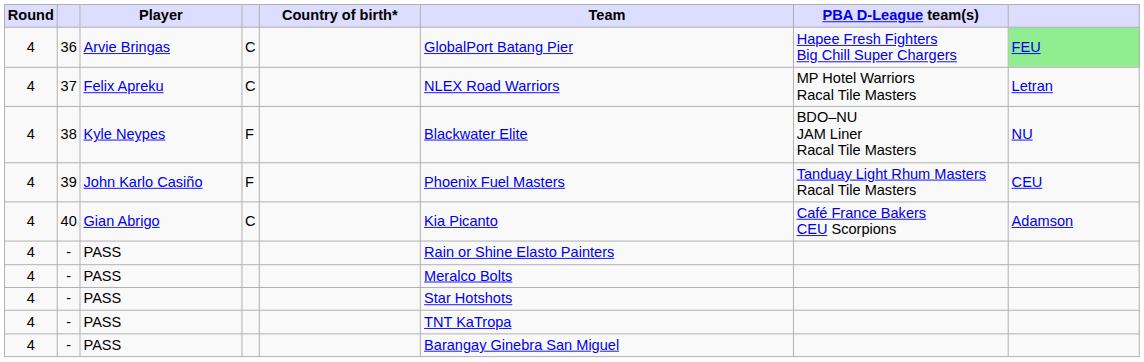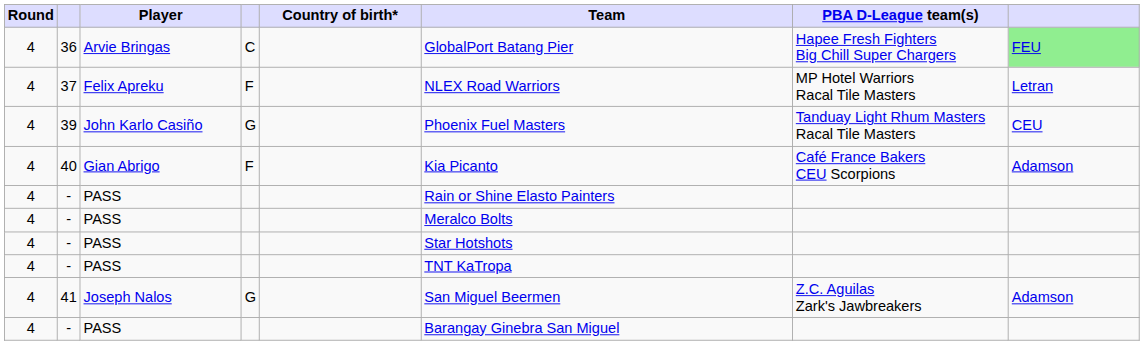 <table class="wikitable">
 <tr>
 <th style="background:#ddf; width:1%;">Round</th>
 <th style="background:#ddf; width:1%;"></th>
 <th style="background:#ddf; width:15%;">Player</th>
 <th style="background:#ddf; width:1%;"></th>
 <th style="background:#ddf; width:15%;">Country of birth*</th>
 <th style="background:#ddf; width:35%;">Team</th>
 <th style="background:#ddf; width:20%;"><a href='#'>PBA D-League</a> team(s)</th>
 <th style="background:#ddf; width:20%;"></th>
 </tr>
 <tr>
 <td align=center>4</td>
 <td align=center>36</td>
 <td><a href='#'>Arvie Bringas</a></td>
 <td>C</td>
 <td></td>
 <td><a href='#'>GlobalPort Batang Pier</a></td>
 <td><a href='#'>Hapee Fresh Fighters</a><br><a href='#'>Big Chill Super Chargers</a></td>
 <td style="background: lightgreen;"><a href='#'>FEU</a></td>
 </tr>
 <tr>
 <td align=center>4</td>
 <td align=center>37</td>
 <td><a href='#'>Felix Apreku</a></td>
-<td>C</td>
+<td>F</td>
 <td></td>
 <td><a href='#'>NLEX Road Warriors</a></td>
 <td>MP Hotel Warriors<br>Racal Tile Masters</td>
 <td><a href='#'>Letran</a></td>
 </tr>
 <tr>
 <td align=center>4</td>
-<td align=center>38</td>
-<td><a href='#'>Kyle Neypes</a></td>
-<td>F</td>
-<td></td>
-<td><a href='#'>Blackwater Elite</a></td>
-<td>BDO–NU <br>JAM Liner<br>Racal Tile Masters</td>
-<td><a href='#'>NU</a></td>
-</tr>
-<tr>
-<td align=center>4</td>
 <td align=center>39</td>
 <td><a href='#'>John Karlo Casiño</a></td>
-<td>F</td>
+<td>G</td>
 <td></td>
 <td><a href='#'>Phoenix Fuel Masters</a></td>
 <td><a href='#'>Tanduay Light Rhum Masters</a><br>Racal Tile Masters</td>
 <td><a href='#'>CEU</a></td>
 </tr>
 <tr>
 <td align=center>4</td>
 <td align=center>40</td>
 <td><a href='#'>Gian Abrigo</a></td>
-<td>C</td>
+<td>F</td>
 <td></td>
 <td><a href='#'>Kia Picanto</a></td>
 <td><a href='#'>Café France Bakers</a> <br><a href='#'>CEU</a> Scorpions</td>
 <td><a href='#'>Adamson</a></td>
 </tr>
 <tr>
 <td align=center>4</td>
 <td align=center>-</td>
 <td>PASS</td>
 <td></td>
 <td></td>
 <td><a href='#'>Rain or Shine Elasto Painters</a></td>
 <td></td>
 <td></td>
 </tr>
 <tr>
 <td align=center>4</td>
 <td align=center>-</td>
 <td>PASS</td>
 <td></td>
 <td></td>
 <td><a href='#'>Meralco Bolts</a></td>
 <td></td>
 <td></td>
 </tr>
 <tr>
 <td align=center>4</td>
 <td align=center>-</td>
 <td>PASS</td>
 <td></td>
 <td></td>
 <td><a href='#'>Star Hotshots</a></td>
 <td></td>
 <td></td>
 </tr>
 <tr>
 <td align=center>4</td>
 <td align=center>-</td>
 <td>PASS</td>
 <td></td>
 <td></td>
 <td><a href='#'>TNT KaTropa</a></td>
 <td></td>
 <td></td>
 </tr>
 <tr>
 <td align=center>4</td>
+<td align=center>41</td>
+<td><a href='#'>Joseph Nalos</a></td>
+<td>G</td>
+<td></td>
+<td><a href='#'>San Miguel Beermen</a></td>
+<td><a href='#'>Z.C. Aguilas</a><br>Zark's Jawbreakers</td>
+<td><a href='#'>Adamson</a></td>
+</tr>
+<tr>
+<td align=center>4</td>
 <td align=center>-</td>
 <td>PASS</td>
 <td></td>
 <td></td>
 <td><a href='#'>Barangay Ginebra San Miguel</a></td>
 <td></td>
 <td></td>
 </tr>
 </table>
